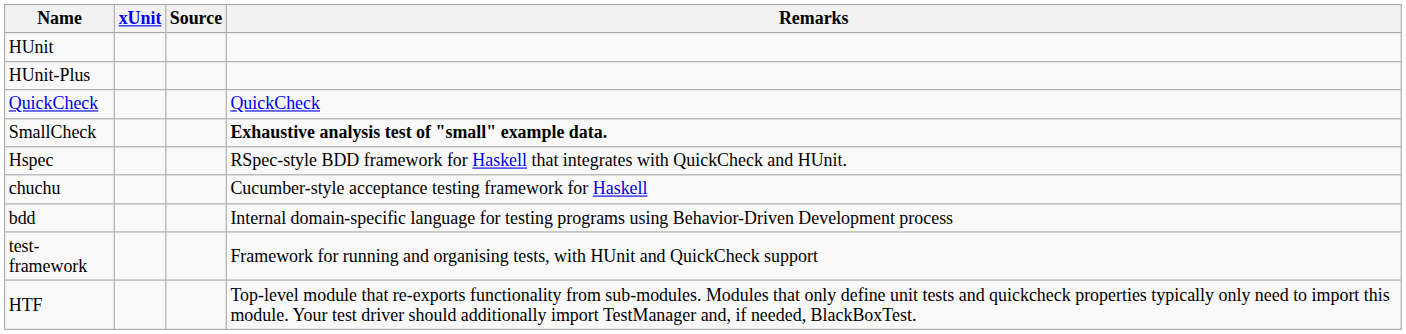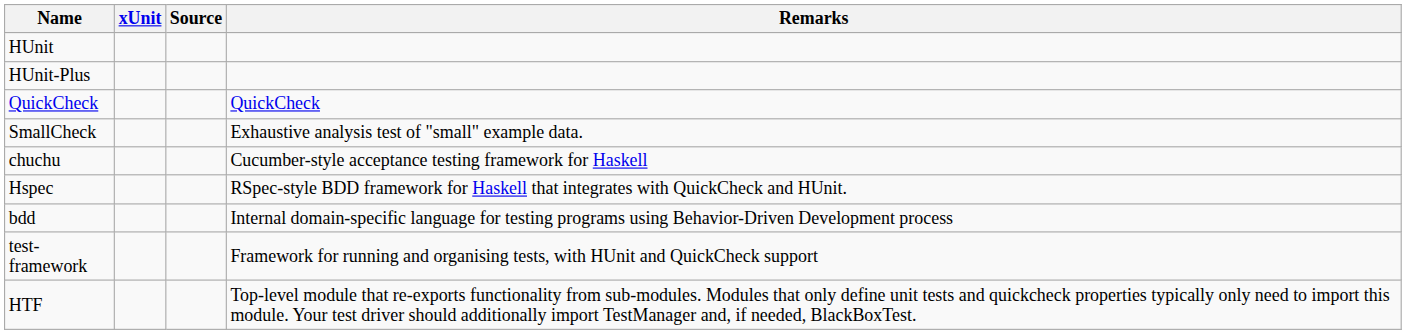 <table class="wikitable sortable">
 <tr>
 <th>Name</th>
 <th><a href='#'>xUnit</a></th>
 <th>Source</th>
 <th>Remarks</th>
 </tr>
 <tr>
 <td>HUnit</td>
 <td></td>
 <td></td>
 <td></td>
 </tr>
 <tr>
 <td>HUnit-Plus</td>
 <td></td>
 <td></td>
 <td></td>
 </tr>
 <tr>
 <td><a href='#'>QuickCheck</a></td>
 <td></td>
 <td></td>
 <td><a href='#'>QuickCheck</a></td>
 </tr>
 <tr>
 <td>SmallCheck</td>
 <td></td>
 <td></td>
-<td><strong>Exhaustive analysis test of "small" example data.</strong></td>
+<td>Exhaustive analysis test of "small" example data.</td>
+</tr>
+<tr>
+<td>chuchu</td>
+<td></td>
+<td></td>
+<td>Cucumber-style acceptance testing framework for <a href='#'>Haskell</a></td>
 </tr>
 <tr>
 <td>Hspec</td>
 <td></td>
 <td></td>
 <td>RSpec-style BDD framework for <a href='#'>Haskell</a> that integrates with QuickCheck and HUnit.</td>
-</tr>
-<tr>
-<td>chuchu</td>
-<td></td>
-<td></td>
-<td>Cucumber-style acceptance testing framework for <a href='#'>Haskell</a></td>
 </tr>
 <tr>
 <td>bdd</td>
 <td></td>
 <td></td>
 <td>Internal domain-specific language for testing programs using Behavior-Driven Development process</td>
 </tr>
 <tr>
 <td>test-framework</td>
 <td></td>
 <td></td>
 <td>Framework for running and organising tests, with HUnit and QuickCheck support</td>
 </tr>
 <tr>
 <td>HTF</td>
 <td></td>
 <td></td>
 <td>Top-level module that re-exports functionality from sub-modules. Modules that only define unit tests and quickcheck properties typically only need to import this module. Your test driver should additionally import TestManager and, if needed, BlackBoxTest.</td>
 </tr>
 </table>
